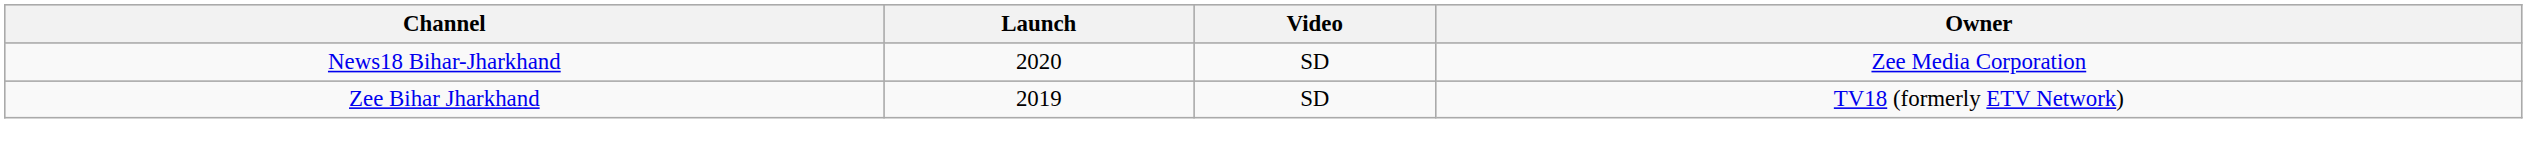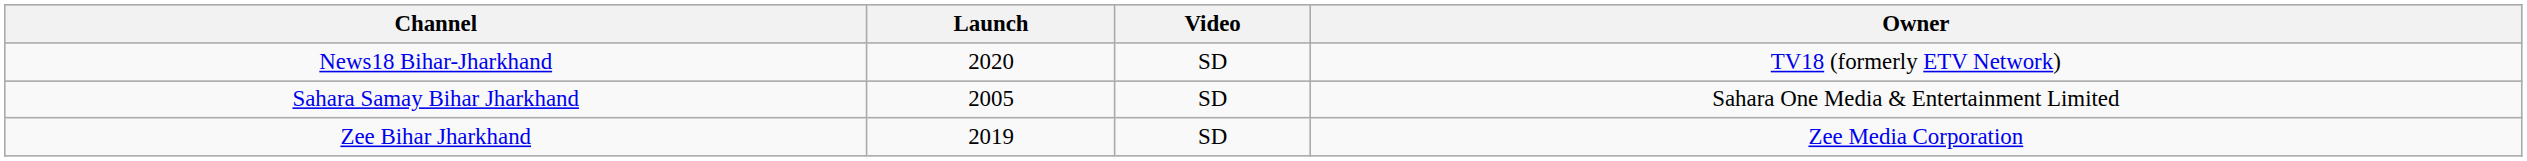 <table class="wikitable sortable" style="border-collapse:collapse; font-size: 90%; text-align:center" width="100%">
 <tr>
 <th>Channel</th>
 <th>Launch</th>
 <th>Video</th>
 <th>Owner</th>
 </tr>
 <tr>
 <td><a href='#'>News18 Bihar-Jharkhand</a></td>
 <td>2020</td>
 <td>SD</td>
-<td><a href='#'>Zee Media Corporation</a></td>
+<td><a href='#'>TV18</a> (formerly <a href='#'>ETV Network</a>)</td>
+</tr>
+<tr>
+<td><a href='#'>Sahara Samay Bihar Jharkhand</a></td>
+<td>2005</td>
+<td>SD</td>
+<td>Sahara One Media & Entertainment Limited</td>
 </tr>
 <tr>
 <td><a href='#'>Zee Bihar Jharkhand</a></td>
 <td>2019</td>
 <td>SD</td>
-<td><a href='#'>TV18</a> (formerly <a href='#'>ETV Network</a>)</td>
+<td><a href='#'>Zee Media Corporation</a></td>
 </tr>
 </table>
